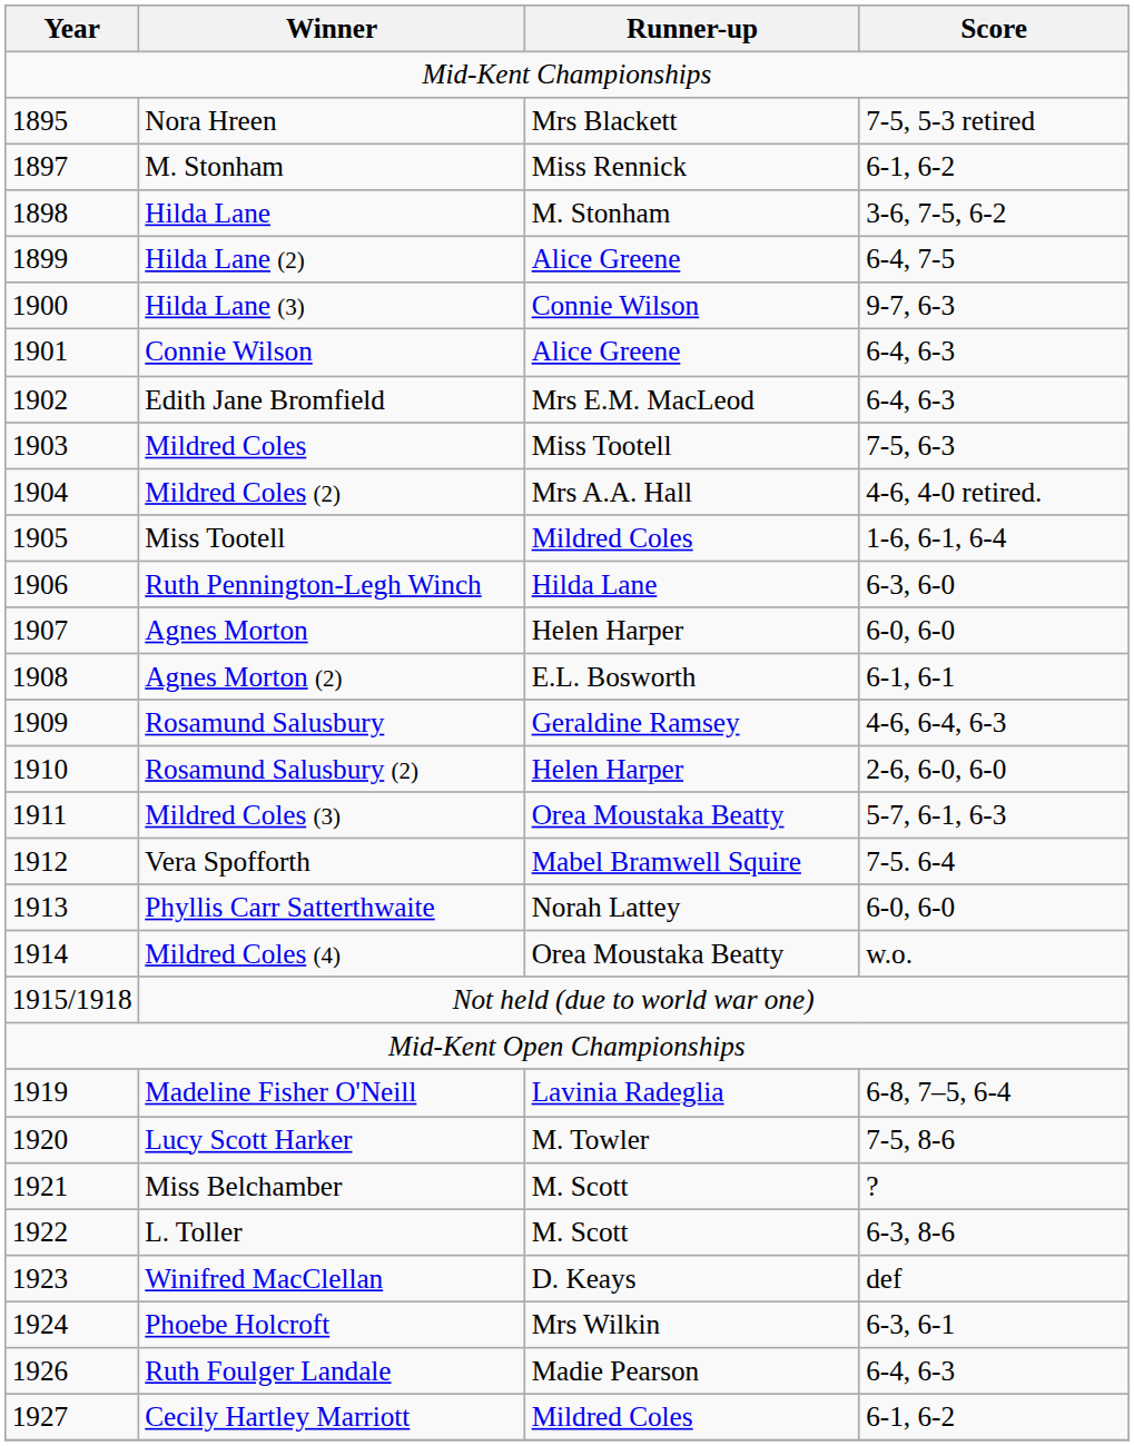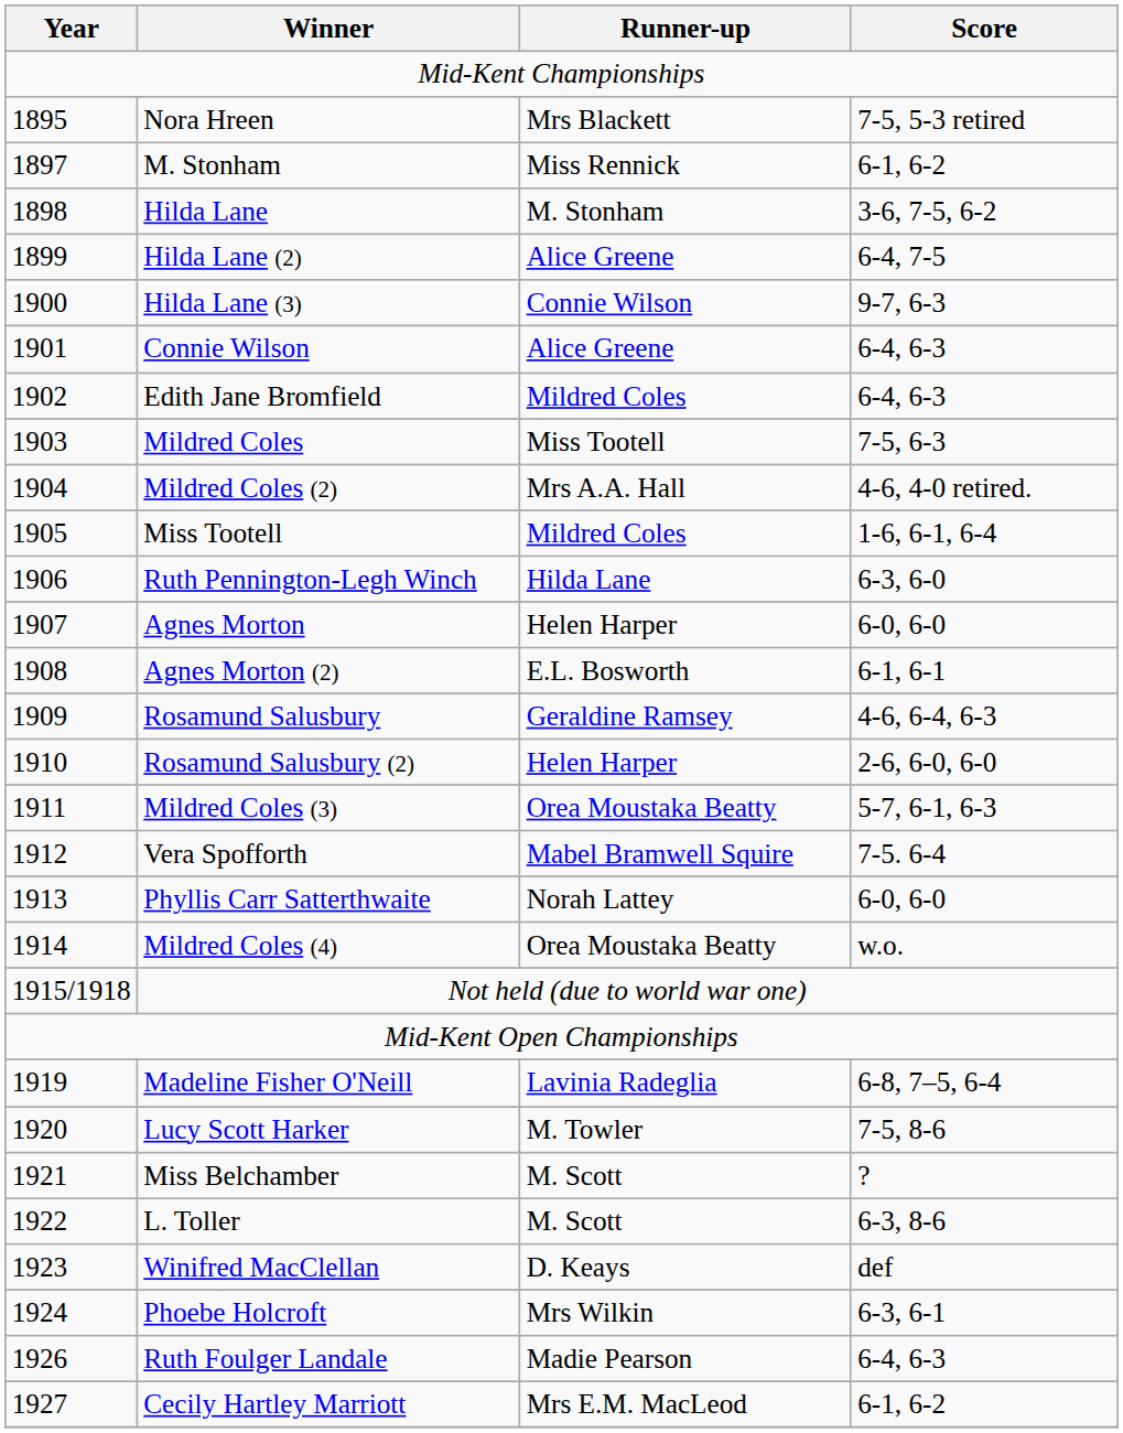 <table class="wikitable" style="font-size:95%;">
 <tr>
 <th style="width:60px;">Year</th>
 <th style="width:230px;">Winner</th>
 <th style="width:200px;">Runner-up</th>
 <th style="width:160px;">Score</th>
 </tr>
 <tr>
 <td colspan=6 align=center><em>Mid-Kent Championships</em></td>
 </tr>
 <tr>
 <td>1895</td>
 <td> Nora Hreen</td>
 <td> Mrs Blackett</td>
 <td>7-5, 5-3 retired</td>
 </tr>
 <tr>
 <td>1897</td>
 <td> M. Stonham</td>
 <td> Miss Rennick</td>
 <td>6-1, 6-2</td>
 </tr>
 <tr>
 <td>1898</td>
 <td> <a href='#'>Hilda Lane</a></td>
 <td> M. Stonham</td>
 <td>3-6, 7-5, 6-2</td>
 </tr>
 <tr>
 <td>1899</td>
 <td> <a href='#'>Hilda Lane</a> <small>(2)</small></td>
 <td> <a href='#'>Alice Greene</a></td>
 <td>6-4, 7-5</td>
 </tr>
 <tr>
 <td>1900</td>
 <td> <a href='#'>Hilda Lane</a> <small>(3)</small></td>
 <td> <a href='#'>Connie Wilson</a></td>
 <td>9-7, 6-3</td>
 </tr>
 <tr>
 <td>1901</td>
 <td> <a href='#'>Connie Wilson</a></td>
 <td> <a href='#'>Alice Greene</a></td>
 <td>6-4, 6-3</td>
 </tr>
 <tr>
 <td>1902</td>
 <td> Edith Jane Bromfield</td>
-<td> Mrs E.M. MacLeod</td>
+<td> <a href='#'>Mildred Coles</a></td>
 <td>6-4, 6-3</td>
 </tr>
 <tr>
 <td>1903</td>
 <td> <a href='#'>Mildred Coles</a></td>
 <td> Miss Tootell</td>
 <td>7-5, 6-3</td>
 </tr>
 <tr>
 <td>1904</td>
 <td> <a href='#'>Mildred Coles</a> <small>(2)</small></td>
 <td> Mrs A.A. Hall</td>
 <td>4-6, 4-0 retired.</td>
 </tr>
 <tr>
 <td>1905</td>
 <td> Miss Tootell</td>
 <td> <a href='#'>Mildred Coles</a></td>
 <td>1-6, 6-1, 6-4</td>
 </tr>
 <tr>
 <td>1906</td>
 <td> <a href='#'>Ruth Pennington-Legh Winch</a></td>
 <td> <a href='#'>Hilda Lane</a></td>
 <td>6-3, 6-0</td>
 </tr>
 <tr>
 <td>1907</td>
 <td> <a href='#'>Agnes Morton</a></td>
 <td> Helen Harper</td>
 <td>6-0, 6-0</td>
 </tr>
 <tr>
 <td>1908</td>
 <td> <a href='#'>Agnes Morton</a> <small>(2)</small></td>
 <td> E.L. Bosworth</td>
 <td>6-1, 6-1</td>
 </tr>
 <tr>
 <td>1909</td>
 <td> <a href='#'>Rosamund Salusbury</a></td>
 <td> <a href='#'>Geraldine Ramsey</a></td>
 <td>4-6, 6-4, 6-3</td>
 </tr>
 <tr>
 <td>1910</td>
 <td> <a href='#'>Rosamund Salusbury</a> <small>(2)</small></td>
 <td> <a href='#'>Helen Harper</a></td>
 <td>2-6, 6-0, 6-0</td>
 </tr>
 <tr>
 <td>1911</td>
 <td> <a href='#'>Mildred Coles</a> <small>(3)</small></td>
 <td> <a href='#'>Orea Moustaka Beatty</a></td>
 <td>5-7, 6-1, 6-3</td>
 </tr>
 <tr>
 <td>1912</td>
 <td> Vera Spofforth</td>
 <td>  <a href='#'>Mabel Bramwell Squire</a></td>
 <td>7-5. 6-4</td>
 </tr>
 <tr>
 <td>1913</td>
 <td> <a href='#'>Phyllis Carr Satterthwaite</a></td>
 <td> Norah Lattey</td>
 <td>6-0, 6-0</td>
 </tr>
 <tr>
 <td>1914</td>
 <td> <a href='#'>Mildred Coles</a> <small>(4)</small></td>
 <td> Orea Moustaka Beatty</td>
 <td>w.o.</td>
 </tr>
 <tr>
 <td>1915/1918</td>
 <td colspan=3 align=center><em>Not held (due to world war one)</em></td>
 </tr>
 <tr>
 <td colspan=6 align=center><em>Mid-Kent Open Championships</em></td>
 </tr>
 <tr>
 <td>1919</td>
 <td> <a href='#'>Madeline Fisher O'Neill</a></td>
 <td> <a href='#'>Lavinia Radeglia</a></td>
 <td>6-8, 7–5, 6-4</td>
 </tr>
 <tr>
 <td>1920</td>
 <td> <a href='#'>Lucy Scott Harker</a></td>
 <td> M. Towler</td>
 <td>7-5, 8-6</td>
 </tr>
 <tr>
 <td>1921</td>
 <td> Miss Belchamber</td>
 <td> M. Scott</td>
 <td>?</td>
 </tr>
 <tr>
 <td>1922</td>
 <td> L. Toller</td>
 <td> M. Scott</td>
 <td>6-3, 8-6</td>
 </tr>
 <tr>
 <td>1923</td>
 <td> <a href='#'>Winifred MacClellan</a></td>
 <td> D. Keays</td>
 <td>def</td>
 </tr>
 <tr>
 <td>1924</td>
 <td> <a href='#'>Phoebe Holcroft</a></td>
 <td> Mrs Wilkin</td>
 <td>6-3, 6-1</td>
 </tr>
 <tr>
 <td>1926</td>
 <td> <a href='#'>Ruth Foulger Landale</a></td>
 <td> Madie Pearson</td>
 <td>6-4, 6-3</td>
 </tr>
 <tr>
 <td>1927</td>
 <td> <a href='#'>Cecily Hartley Marriott</a></td>
-<td> <a href='#'>Mildred Coles</a></td>
+<td> Mrs E.M. MacLeod</td>
 <td>6-1, 6-2</td>
 </tr>
 <tr>
 </tr>
 </table>
